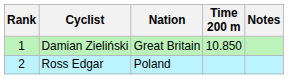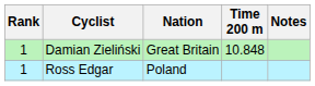 <table class="wikitable sortable" style="text-align:center">
 <tr>
 <th>Rank</th>
 <th>Cyclist</th>
 <th>Nation</th>
 <th>Time<br>200 m</th>
 <th>Notes</th>
 </tr>
 <tr bgcolor=bbf3bb>
 <td>1</td>
 <td align=left>Damian Zieliński</td>
 <td align=left>Great Britain</td>
-<td>10.850</td>
+<td>10.848</td>
 <td></td>
 </tr>
 <tr bgcolor=bbf3ff>
-<td>2</td>
+<td>1</td>
 <td align=left>Ross Edgar</td>
 <td align=left>Poland</td>
 <td></td>
 <td></td>
 </tr>
 </table>
